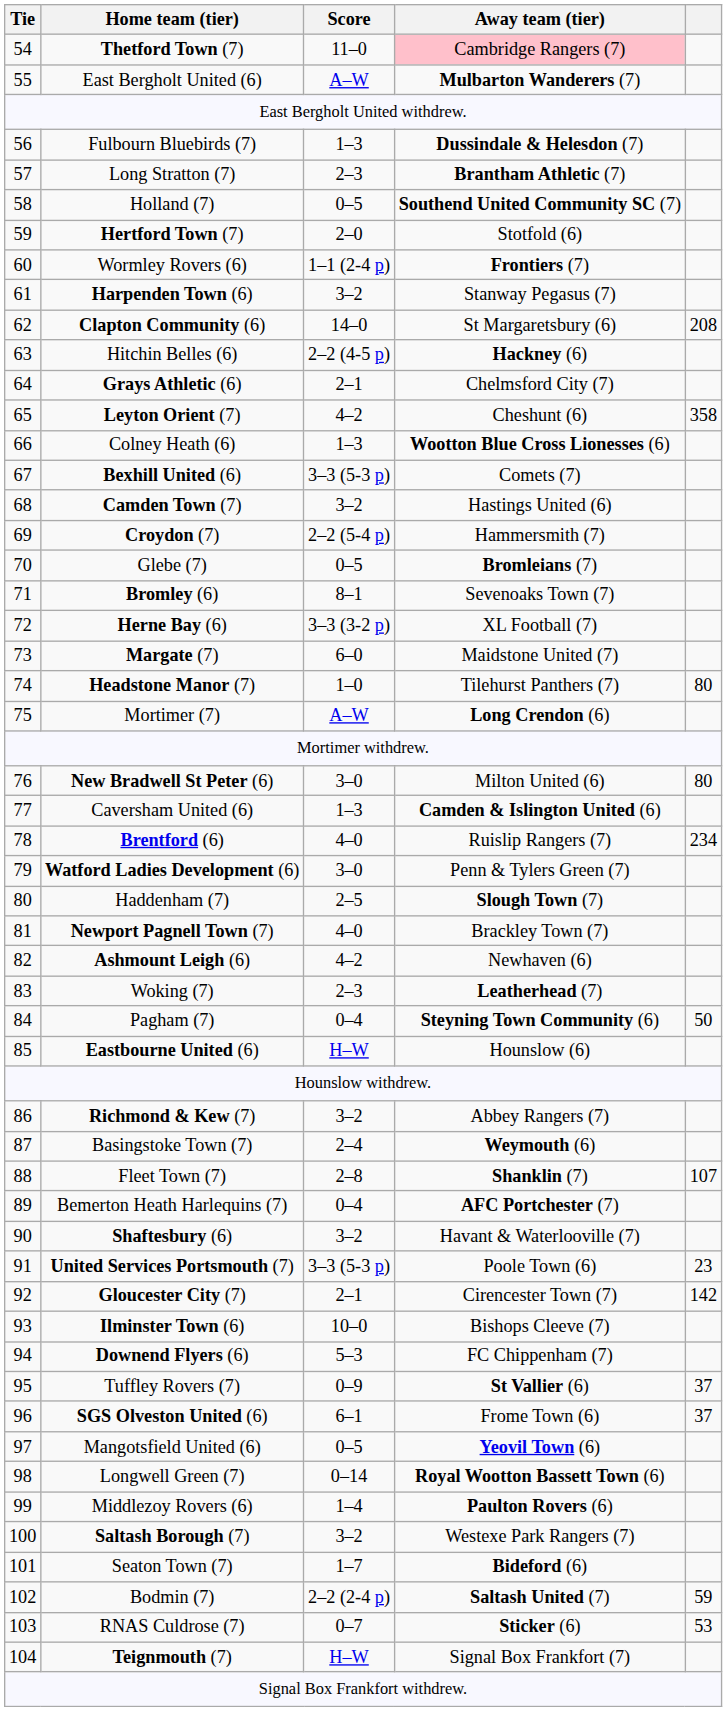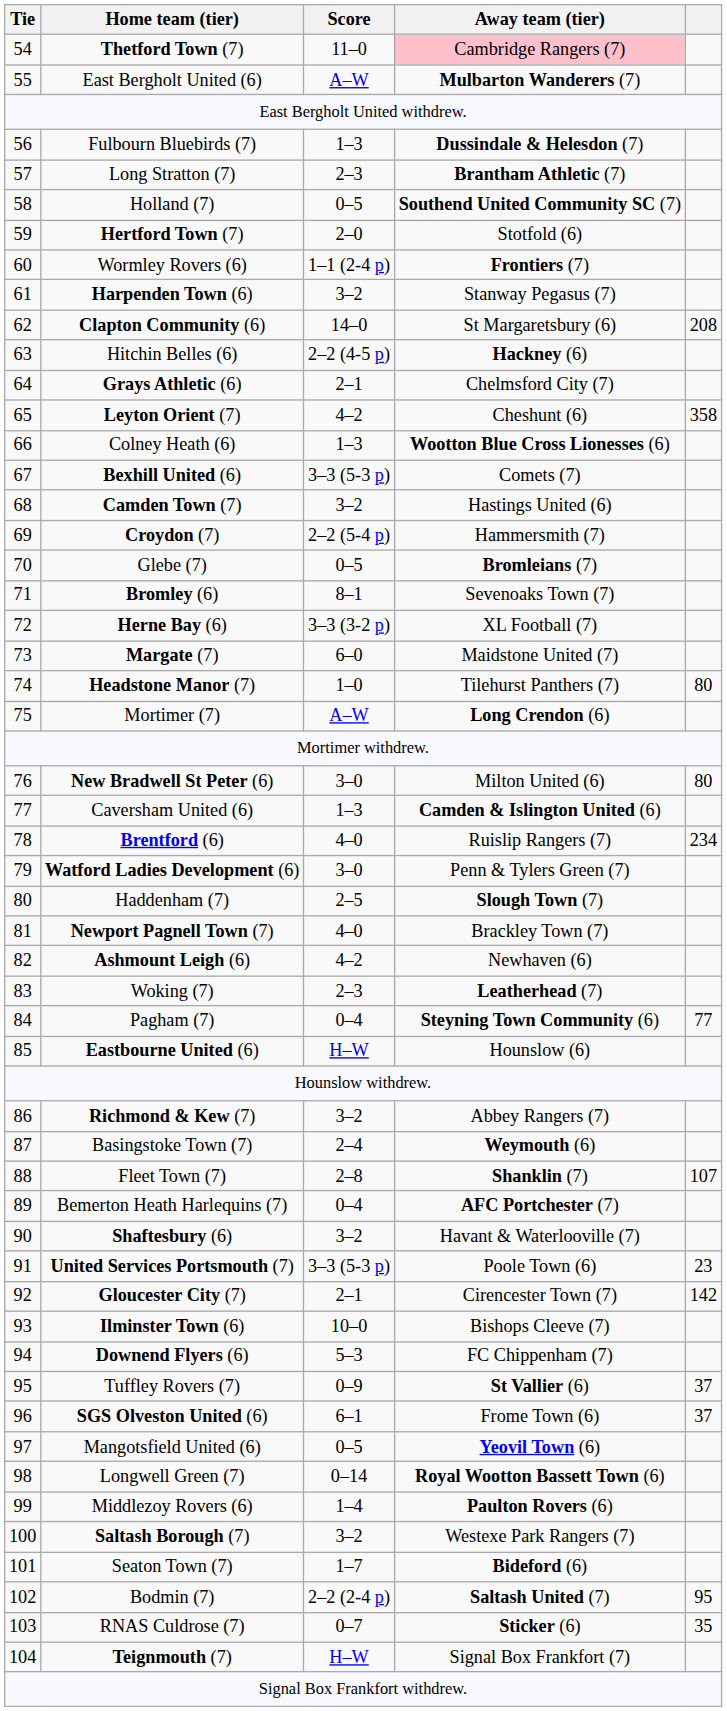 <table class="wikitable" style="text-align:center; font-size:85%">
 <tr>
 <th>Tie</th>
 <th>Home team (tier)</th>
 <th>Score</th>
 <th>Away team (tier)</th>
 <th></th>
 </tr>
 <tr>
 <td>54</td>
 <td><strong>Thetford Town</strong> (7)</td>
 <td>11–0</td>
 <td style="background: pink;">Cambridge Rangers (7)</td>
 <td></td>
 </tr>
 <tr>
 <td>55</td>
 <td>East Bergholt United (6)</td>
 <td><a href='#'>A–W</a></td>
 <td><strong>Mulbarton Wanderers</strong> (7)</td>
 <td></td>
 </tr>
 <tr>
 <td colspan="5" style="background:GhostWhite; height:20px; text-align:center; font-size:90%">East Bergholt United withdrew.</td>
 </tr>
 <tr>
 <td>56</td>
 <td>Fulbourn Bluebirds (7)</td>
 <td>1–3</td>
 <td><strong>Dussindale & Helesdon</strong> (7)</td>
 <td></td>
 </tr>
 <tr>
 <td>57</td>
 <td>Long Stratton (7)</td>
 <td>2–3</td>
 <td><strong>Brantham Athletic</strong> (7)</td>
 <td></td>
 </tr>
 <tr>
 <td>58</td>
 <td>Holland (7)</td>
 <td>0–5</td>
 <td><strong>Southend United Community SC</strong> (7)</td>
 <td></td>
 </tr>
 <tr>
 <td>59</td>
 <td><strong>Hertford Town</strong> (7)</td>
 <td>2–0</td>
 <td>Stotfold (6)</td>
 <td></td>
 </tr>
 <tr>
 <td>60</td>
 <td>Wormley Rovers (6)</td>
 <td>1–1 (2-4 <a href='#'>p</a>)</td>
 <td><strong>Frontiers</strong> (7)</td>
 <td></td>
 </tr>
 <tr>
 <td>61</td>
 <td><strong>Harpenden Town</strong> (6)</td>
 <td>3–2</td>
 <td>Stanway Pegasus (7)</td>
 <td></td>
 </tr>
 <tr>
 <td>62</td>
 <td><strong>Clapton Community</strong> (6)</td>
 <td>14–0</td>
 <td>St Margaretsbury (6)</td>
 <td>208</td>
 </tr>
 <tr>
 <td>63</td>
 <td>Hitchin Belles (6)</td>
 <td>2–2 (4-5 <a href='#'>p</a>)</td>
 <td><strong>Hackney</strong> (6)</td>
 <td></td>
 </tr>
 <tr>
 <td>64</td>
 <td><strong>Grays Athletic</strong> (6)</td>
 <td>2–1</td>
 <td>Chelmsford City (7)</td>
 <td></td>
 </tr>
 <tr>
 <td>65</td>
 <td><strong>Leyton Orient</strong> (7)</td>
 <td>4–2</td>
 <td>Cheshunt (6)</td>
 <td>358</td>
 </tr>
 <tr>
 <td>66</td>
 <td>Colney Heath (6)</td>
 <td>1–3</td>
 <td><strong>Wootton Blue Cross Lionesses</strong> (6)</td>
 <td></td>
 </tr>
 <tr>
 <td>67</td>
 <td><strong>Bexhill United</strong> (6)</td>
 <td>3–3 (5-3 <a href='#'>p</a>)</td>
 <td>Comets (7)</td>
 <td></td>
 </tr>
 <tr>
 <td>68</td>
 <td><strong>Camden Town</strong> (7)</td>
 <td>3–2</td>
 <td>Hastings United (6)</td>
 <td></td>
 </tr>
 <tr>
 <td>69</td>
 <td><strong>Croydon</strong> (7)</td>
 <td>2–2 (5-4 <a href='#'>p</a>)</td>
 <td>Hammersmith (7)</td>
 <td></td>
 </tr>
 <tr>
 <td>70</td>
 <td>Glebe (7)</td>
 <td>0–5</td>
 <td><strong>Bromleians</strong> (7)</td>
 <td></td>
 </tr>
 <tr>
 <td>71</td>
 <td><strong>Bromley</strong> (6)</td>
 <td>8–1</td>
 <td>Sevenoaks Town (7)</td>
 <td></td>
 </tr>
 <tr>
 <td>72</td>
 <td><strong>Herne Bay</strong> (6)</td>
 <td>3–3 (3-2 <a href='#'>p</a>)</td>
 <td>XL Football (7)</td>
 <td></td>
 </tr>
 <tr>
 <td>73</td>
 <td><strong>Margate</strong> (7)</td>
 <td>6–0</td>
 <td>Maidstone United (7)</td>
 <td></td>
 </tr>
 <tr>
 <td>74</td>
 <td><strong>Headstone Manor</strong> (7)</td>
 <td>1–0</td>
 <td>Tilehurst Panthers (7)</td>
 <td>80</td>
 </tr>
 <tr>
 <td>75</td>
 <td>Mortimer (7)</td>
 <td><a href='#'>A–W</a></td>
 <td><strong>Long Crendon</strong> (6)</td>
 <td></td>
 </tr>
 <tr>
 <td colspan="5" style="background:GhostWhite; height:20px; text-align:center; font-size:90%">Mortimer withdrew.</td>
 </tr>
 <tr>
 <td>76</td>
 <td><strong>New Bradwell St Peter</strong> (6)</td>
 <td>3–0</td>
 <td>Milton United (6)</td>
 <td>80</td>
 </tr>
 <tr>
 <td>77</td>
 <td>Caversham United (6)</td>
 <td>1–3</td>
 <td><strong>Camden & Islington United</strong> (6)</td>
 <td></td>
 </tr>
 <tr>
 <td>78</td>
 <td><strong><a href='#'>Brentford</a></strong> (6)</td>
 <td>4–0</td>
 <td>Ruislip Rangers (7)</td>
 <td>234</td>
 </tr>
 <tr>
 <td>79</td>
 <td><strong>Watford Ladies Development</strong> (6)</td>
 <td>3–0</td>
 <td>Penn & Tylers Green (7)</td>
 <td></td>
 </tr>
 <tr>
 <td>80</td>
 <td>Haddenham (7)</td>
 <td>2–5</td>
 <td><strong>Slough Town</strong> (7)</td>
 <td></td>
 </tr>
 <tr>
 <td>81</td>
 <td><strong>Newport Pagnell Town</strong> (7)</td>
 <td>4–0</td>
 <td>Brackley Town (7)</td>
 <td></td>
 </tr>
 <tr>
 <td>82</td>
 <td><strong>Ashmount Leigh</strong> (6)</td>
 <td>4–2</td>
 <td>Newhaven (6)</td>
 <td></td>
 </tr>
 <tr>
 <td>83</td>
 <td>Woking (7)</td>
 <td>2–3</td>
 <td><strong>Leatherhead</strong> (7)</td>
 <td></td>
 </tr>
 <tr>
 <td>84</td>
 <td>Pagham (7)</td>
 <td>0–4</td>
 <td><strong>Steyning Town Community</strong> (6)</td>
-<td>50</td>
+<td>77</td>
 </tr>
 <tr>
 <td>85</td>
 <td><strong>Eastbourne United</strong> (6)</td>
 <td><a href='#'>H–W</a></td>
 <td>Hounslow (6)</td>
 <td></td>
 </tr>
 <tr>
 <td colspan="5" style="background:GhostWhite; height:20px; text-align:center; font-size:90%">Hounslow withdrew.</td>
 </tr>
 <tr>
 <td>86</td>
 <td><strong>Richmond & Kew</strong> (7)</td>
 <td>3–2</td>
 <td>Abbey Rangers (7)</td>
 <td></td>
 </tr>
 <tr>
 <td>87</td>
 <td>Basingstoke Town (7)</td>
 <td>2–4</td>
 <td><strong>Weymouth</strong> (6)</td>
 <td></td>
 </tr>
 <tr>
 <td>88</td>
 <td>Fleet Town (7)</td>
 <td>2–8</td>
 <td><strong>Shanklin</strong> (7)</td>
 <td>107</td>
 </tr>
 <tr>
 <td>89</td>
 <td>Bemerton Heath Harlequins (7)</td>
 <td>0–4</td>
 <td><strong>AFC Portchester</strong> (7)</td>
 <td></td>
 </tr>
 <tr>
 <td>90</td>
 <td><strong>Shaftesbury</strong> (6)</td>
 <td>3–2</td>
 <td>Havant & Waterlooville (7)</td>
 <td></td>
 </tr>
 <tr>
 <td>91</td>
 <td><strong>United Services Portsmouth</strong> (7)</td>
 <td>3–3 (5-3 <a href='#'>p</a>)</td>
 <td>Poole Town (6)</td>
 <td>23</td>
 </tr>
 <tr>
 <td>92</td>
 <td><strong>Gloucester City</strong> (7)</td>
 <td>2–1</td>
 <td>Cirencester Town (7)</td>
 <td>142</td>
 </tr>
 <tr>
 <td>93</td>
 <td><strong>Ilminster Town</strong> (6)</td>
 <td>10–0</td>
 <td>Bishops Cleeve (7)</td>
 <td></td>
 </tr>
 <tr>
 <td>94</td>
 <td><strong>Downend Flyers</strong> (6)</td>
 <td>5–3</td>
 <td>FC Chippenham (7)</td>
 <td></td>
 </tr>
 <tr>
 <td>95</td>
 <td>Tuffley Rovers (7)</td>
 <td>0–9</td>
 <td><strong>St Vallier</strong> (6)</td>
 <td>37</td>
 </tr>
 <tr>
 <td>96</td>
 <td><strong>SGS Olveston United</strong> (6)</td>
 <td>6–1</td>
 <td>Frome Town (6)</td>
 <td>37</td>
 </tr>
 <tr>
 <td>97</td>
 <td>Mangotsfield United (6)</td>
 <td>0–5</td>
 <td><strong><a href='#'>Yeovil Town</a></strong> (6)</td>
 <td></td>
 </tr>
 <tr>
 <td>98</td>
 <td>Longwell Green (7)</td>
 <td>0–14</td>
 <td><strong>Royal Wootton Bassett Town</strong> (6)</td>
 <td></td>
 </tr>
 <tr>
 <td>99</td>
 <td>Middlezoy Rovers (6)</td>
 <td>1–4</td>
 <td><strong>Paulton Rovers</strong> (6)</td>
 <td></td>
 </tr>
 <tr>
 <td>100</td>
 <td><strong>Saltash Borough</strong> (7)</td>
 <td>3–2</td>
 <td>Westexe Park Rangers (7)</td>
 <td></td>
 </tr>
 <tr>
 <td>101</td>
 <td>Seaton Town (7)</td>
 <td>1–7</td>
 <td><strong>Bideford</strong> (6)</td>
 <td></td>
 </tr>
 <tr>
 <td>102</td>
 <td>Bodmin (7)</td>
 <td>2–2 (2-4 <a href='#'>p</a>)</td>
 <td><strong>Saltash United</strong> (7)</td>
-<td>59</td>
+<td>95</td>
 </tr>
 <tr>
 <td>103</td>
 <td>RNAS Culdrose (7)</td>
 <td>0–7</td>
 <td><strong>Sticker</strong> (6)</td>
-<td>53</td>
+<td>35</td>
 </tr>
 <tr>
 <td>104</td>
 <td><strong>Teignmouth</strong> (7)</td>
 <td><a href='#'>H–W</a></td>
 <td>Signal Box Frankfort (7)</td>
 <td></td>
 </tr>
 <tr>
 <td colspan="5" style="background:GhostWhite; height:20px; text-align:center; font-size:90%">Signal Box Frankfort withdrew.</td>
 </tr>
 </table>
